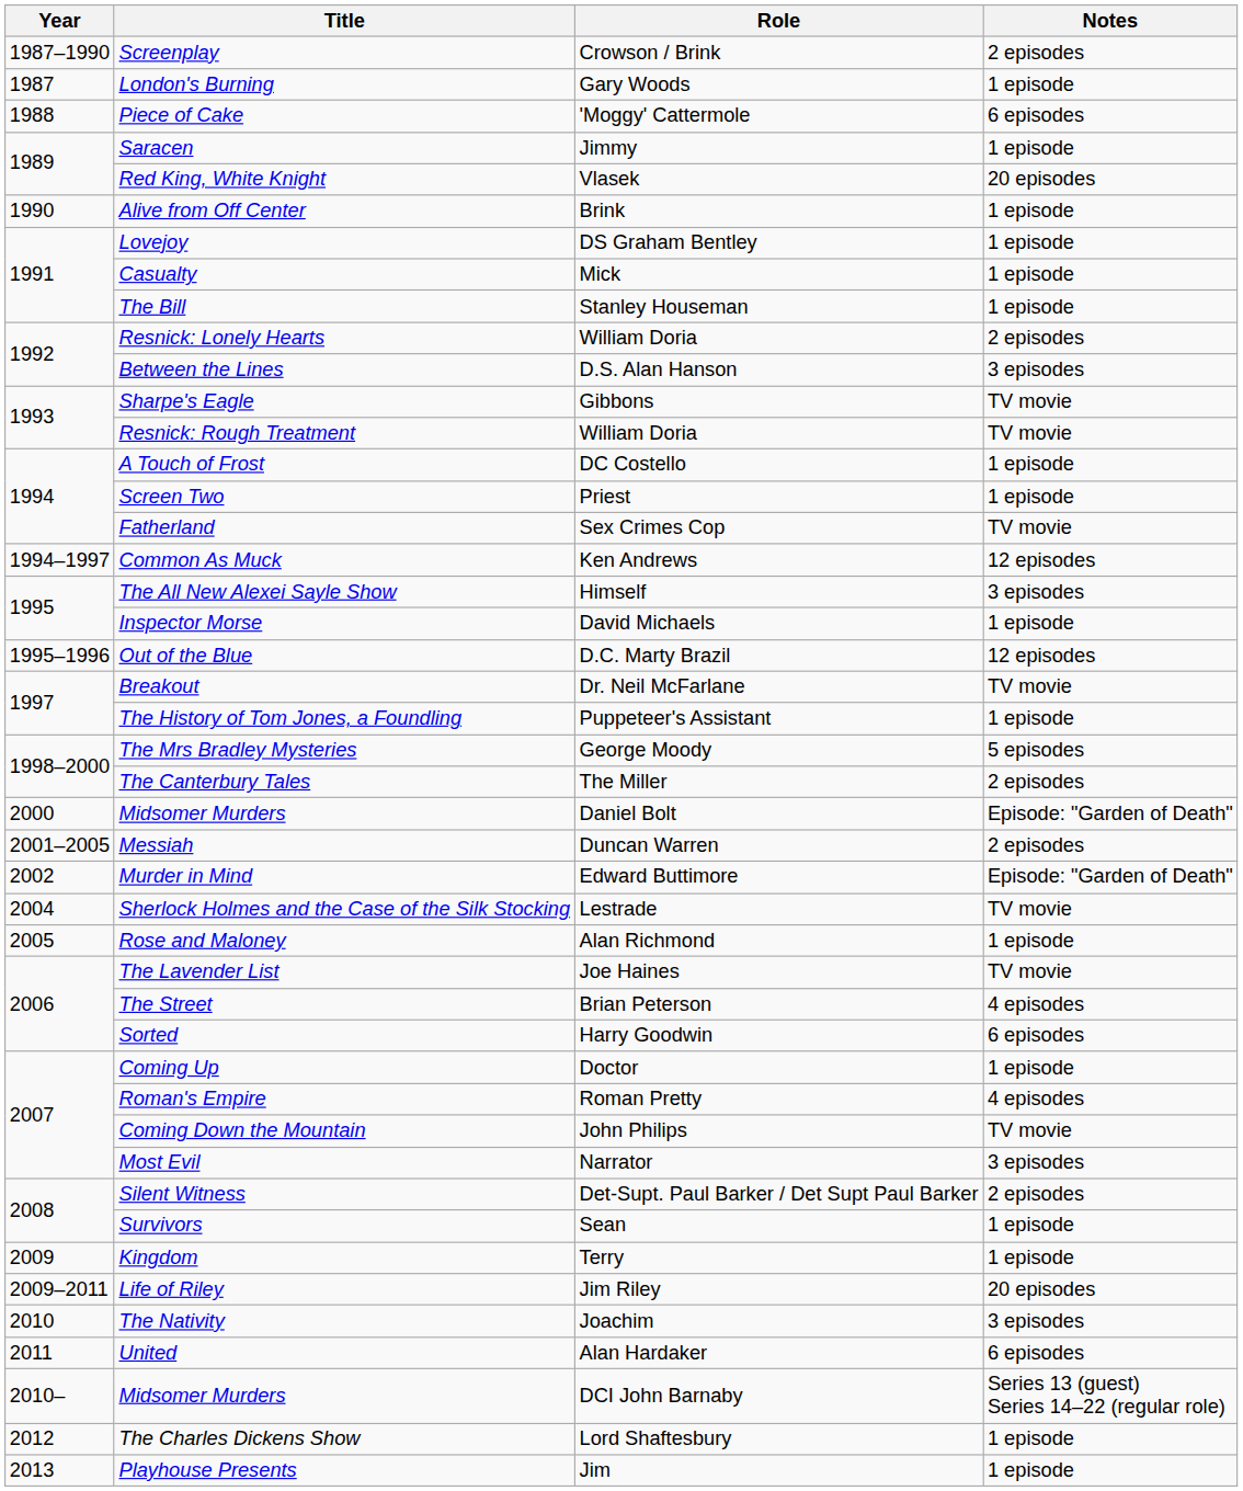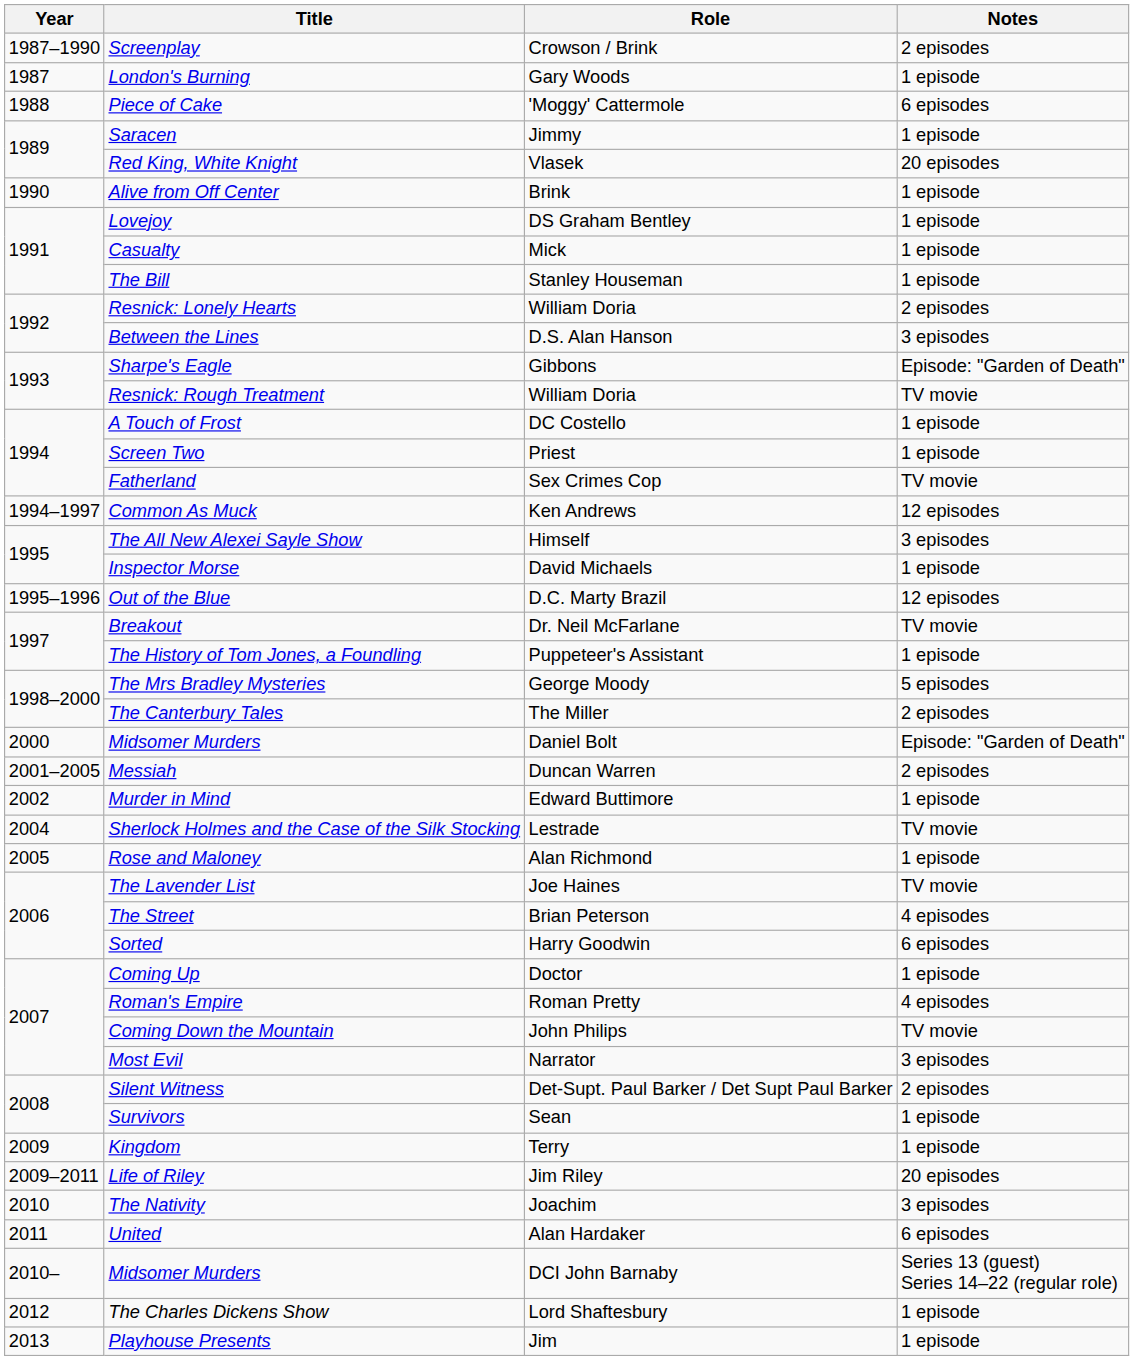 <table class="wikitable">
 <tr>
 <th>Year</th>
 <th>Title</th>
 <th>Role</th>
 <th>Notes</th>
 </tr>
 <tr>
 <td>1987–1990</td>
 <td><a href='#'><em>Screenplay</em></a></td>
 <td>Crowson / Brink</td>
 <td>2 episodes</td>
 </tr>
 <tr>
 <td>1987</td>
 <td><a href='#'><em>London's Burning</em></a></td>
 <td>Gary Woods</td>
 <td>1 episode</td>
 </tr>
 <tr>
 <td>1988</td>
 <td><a href='#'><em>Piece of Cake</em></a></td>
 <td>'Moggy' Cattermole</td>
 <td>6 episodes</td>
 </tr>
 <tr>
 <td rowspan="2">1989</td>
 <td><a href='#'><em>Saracen</em></a></td>
 <td>Jimmy</td>
 <td>1 episode</td>
 </tr>
 <tr>
 <td><em><a href='#'>Red King, White Knight</a></em></td>
 <td>Vlasek</td>
 <td>20 episodes</td>
 </tr>
 <tr>
 <td>1990</td>
 <td><em><a href='#'>Alive from Off Center</a></em></td>
 <td>Brink</td>
 <td>1 episode</td>
 </tr>
 <tr>
 <td rowspan="3">1991</td>
 <td><em><a href='#'>Lovejoy</a></em></td>
 <td>DS Graham Bentley</td>
 <td>1 episode</td>
 </tr>
 <tr>
 <td><a href='#'><em>Casualty</em></a></td>
 <td>Mick</td>
 <td>1 episode</td>
 </tr>
 <tr>
 <td><em><a href='#'>The Bill</a></em></td>
 <td>Stanley Houseman</td>
 <td>1 episode</td>
 </tr>
 <tr>
 <td rowspan="2">1992</td>
 <td><em><a href='#'>Resnick: Lonely Hearts</a></em></td>
 <td>William Doria</td>
 <td>2 episodes</td>
 </tr>
 <tr>
 <td><em><a href='#'>Between the Lines</a></em></td>
 <td>D.S. Alan Hanson</td>
 <td>3 episodes</td>
 </tr>
 <tr>
 <td rowspan="2">1993</td>
 <td><a href='#'><em>Sharpe's Eagle</em></a></td>
 <td>Gibbons</td>
-<td>TV movie</td>
+<td>Episode: "Garden of Death"</td>
 </tr>
 <tr>
 <td><em><a href='#'>Resnick: Rough Treatment</a></em></td>
 <td>William Doria</td>
 <td>TV movie</td>
 </tr>
 <tr>
 <td rowspan="3">1994</td>
 <td><em><a href='#'>A Touch of Frost</a></em></td>
 <td>DC Costello</td>
 <td>1 episode</td>
 </tr>
 <tr>
 <td><em><a href='#'>Screen Two</a></em></td>
 <td>Priest</td>
 <td>1 episode</td>
 </tr>
 <tr>
 <td><a href='#'><em>Fatherland</em></a></td>
 <td>Sex Crimes Cop</td>
 <td>TV movie</td>
 </tr>
 <tr>
 <td>1994–1997</td>
 <td><em><a href='#'>Common As Muck</a></em></td>
 <td>Ken Andrews</td>
 <td>12 episodes</td>
 </tr>
 <tr>
 <td rowspan="2">1995</td>
 <td><em><a href='#'>The All New Alexei Sayle Show</a></em></td>
 <td>Himself</td>
 <td>3 episodes</td>
 </tr>
 <tr>
 <td><a href='#'><em>Inspector Morse</em></a></td>
 <td>David Michaels</td>
 <td>1 episode</td>
 </tr>
 <tr>
 <td>1995–1996</td>
 <td><em><a href='#'>Out of the Blue</a></em></td>
 <td>D.C. Marty Brazil</td>
 <td>12 episodes</td>
 </tr>
 <tr>
 <td rowspan="2">1997</td>
 <td><em><a href='#'>Breakout</a></em></td>
 <td>Dr. Neil McFarlane</td>
 <td>TV movie</td>
 </tr>
 <tr>
 <td><em><a href='#'>The History of Tom Jones, a Foundling</a></em></td>
 <td>Puppeteer's Assistant</td>
 <td>1 episode</td>
 </tr>
 <tr>
 <td rowspan="2">1998–2000</td>
 <td><em><a href='#'>The Mrs Bradley Mysteries</a></em></td>
 <td>George Moody</td>
 <td>5 episodes</td>
 </tr>
 <tr>
 <td><em><a href='#'>The Canterbury Tales</a></em></td>
 <td>The Miller</td>
 <td>2 episodes</td>
 </tr>
 <tr>
 <td>2000</td>
 <td><em><a href='#'>Midsomer Murders</a></em></td>
 <td>Daniel Bolt</td>
 <td>Episode: "Garden of Death"</td>
 </tr>
 <tr>
 <td>2001–2005</td>
 <td><a href='#'><em>Messiah</em></a></td>
 <td>Duncan Warren</td>
 <td>2 episodes</td>
 </tr>
 <tr>
 <td>2002</td>
 <td><a href='#'><em>Murder in Mind</em></a></td>
 <td>Edward Buttimore</td>
-<td>Episode: "Garden of Death"</td>
+<td>1 episode</td>
 </tr>
 <tr>
 <td>2004</td>
 <td><em><a href='#'>Sherlock Holmes and the Case of the Silk Stocking</a></em></td>
 <td>Lestrade</td>
 <td>TV movie</td>
 </tr>
 <tr>
 <td>2005</td>
 <td><em><a href='#'>Rose and Maloney</a></em></td>
 <td>Alan Richmond</td>
 <td>1 episode</td>
 </tr>
 <tr>
 <td rowspan="3">2006</td>
 <td><em><a href='#'>The Lavender List</a></em></td>
 <td>Joe Haines</td>
 <td>TV movie</td>
 </tr>
 <tr>
 <td><em><a href='#'>The Street</a></em></td>
 <td>Brian Peterson</td>
 <td>4 episodes</td>
 </tr>
 <tr>
 <td><em><a href='#'>Sorted</a></em></td>
 <td>Harry Goodwin</td>
 <td>6 episodes</td>
 </tr>
 <tr>
 <td rowspan="4">2007</td>
 <td><em><a href='#'>Coming Up</a></em></td>
 <td>Doctor</td>
 <td>1 episode</td>
 </tr>
 <tr>
 <td><em><a href='#'>Roman's Empire</a></em></td>
 <td>Roman Pretty</td>
 <td>4 episodes</td>
 </tr>
 <tr>
 <td><em><a href='#'>Coming Down the Mountain</a></em></td>
 <td>John Philips</td>
 <td>TV movie</td>
 </tr>
 <tr>
 <td><em><a href='#'>Most Evil</a></em></td>
 <td>Narrator</td>
 <td>3 episodes</td>
 </tr>
 <tr>
 <td rowspan="2">2008</td>
 <td><em><a href='#'>Silent Witness</a></em></td>
 <td>Det-Supt. Paul Barker / Det Supt Paul Barker</td>
 <td>2 episodes</td>
 </tr>
 <tr>
 <td><a href='#'><em>Survivors</em></a></td>
 <td>Sean</td>
 <td>1 episode</td>
 </tr>
 <tr>
 <td>2009</td>
 <td><a href='#'><em>Kingdom</em></a></td>
 <td>Terry</td>
 <td>1 episode</td>
 </tr>
 <tr>
 <td>2009–2011</td>
 <td><a href='#'><em>Life of Riley</em></a></td>
 <td>Jim Riley</td>
 <td>20 episodes</td>
 </tr>
 <tr>
 <td>2010</td>
 <td><a href='#'><em>The Nativity</em></a></td>
 <td>Joachim</td>
 <td>3 episodes</td>
 </tr>
 <tr>
 <td>2011</td>
 <td><em><a href='#'>United</a></em></td>
 <td>Alan Hardaker</td>
 <td>6 episodes</td>
 </tr>
 <tr>
 <td>2010–</td>
 <td><em> <a href='#'>Midsomer Murders</a></em></td>
 <td>DCI John Barnaby</td>
 <td>Series 13 (guest)<br>Series 14–22 (regular role)</td>
 </tr>
 <tr>
 <td>2012</td>
 <td><em>The Charles Dickens Show</em></td>
 <td>Lord Shaftesbury</td>
 <td>1 episode</td>
 </tr>
 <tr>
 <td>2013</td>
 <td><em><a href='#'>Playhouse Presents</a></em></td>
 <td>Jim</td>
 <td>1 episode</td>
 </tr>
 </table>
